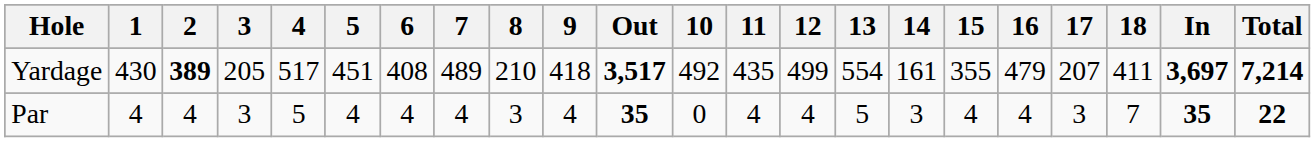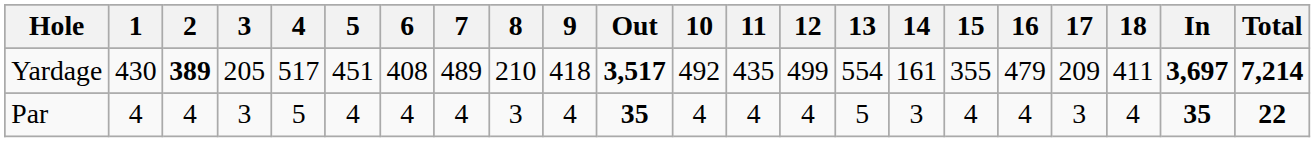 <table class="wikitable" style="text-align:center">
 <tr>
 <th align="left">Hole</th>
 <th>1</th>
 <th>2</th>
 <th>3</th>
 <th>4</th>
 <th>5</th>
 <th>6</th>
 <th>7</th>
 <th>8</th>
 <th>9</th>
 <th>Out</th>
 <th>10</th>
 <th>11</th>
 <th>12</th>
 <th>13</th>
 <th>14</th>
 <th>15</th>
 <th>16</th>
 <th>17</th>
 <th>18</th>
 <th>In</th>
 <th>Total</th>
 </tr>
 <tr>
 <td align="left">Yardage</td>
 <td>430</td>
 <td><strong>389</strong></td>
 <td>205</td>
 <td>517</td>
 <td>451</td>
 <td>408</td>
 <td>489</td>
 <td>210</td>
 <td>418</td>
 <td><strong>3,517</strong></td>
 <td>492</td>
 <td>435</td>
 <td>499</td>
 <td>554</td>
 <td>161</td>
 <td>355</td>
 <td>479</td>
-<td>207</td>
+<td>209</td>
 <td>411</td>
 <td><strong>3,697</strong></td>
 <td><strong>7,214</strong></td>
 </tr>
 <tr>
 <td align="left">Par</td>
 <td>4</td>
 <td>4</td>
 <td>3</td>
 <td>5</td>
 <td>4</td>
 <td>4</td>
 <td>4</td>
 <td>3</td>
 <td>4</td>
 <td><strong>35</strong></td>
-<td>0</td>
+<td>4</td>
 <td>4</td>
 <td>4</td>
 <td>5</td>
 <td>3</td>
 <td>4</td>
 <td>4</td>
 <td>3</td>
-<td>7</td>
+<td>4</td>
 <td><strong>35</strong></td>
 <td><strong>22</strong></td>
 </tr>
 </table>
